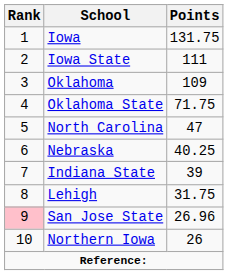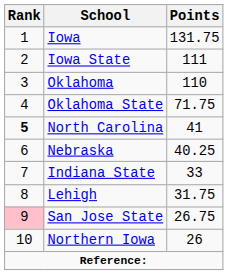 <table class="wikitable" style="text-align:center">
 <tr>
 <th>Rank</th>
 <th>School</th>
 <th>Points</th>
 </tr>
 <tr>
 <td>1</td>
 <td align=left><a href='#'>Iowa</a></td>
 <td>131.75</td>
 </tr>
 <tr>
 <td>2</td>
 <td align=left><a href='#'>Iowa State</a></td>
 <td>111</td>
 </tr>
 <tr>
 <td>3</td>
 <td align=left><a href='#'>Oklahoma</a></td>
-<td>109</td>
+<td>110</td>
 </tr>
 <tr>
 <td>4</td>
 <td align=left><a href='#'>Oklahoma State</a></td>
 <td>71.75</td>
 </tr>
 <tr>
-<td>5</td>
+<td><strong>5</strong></td>
 <td align=left><a href='#'>North Carolina</a></td>
-<td>47</td>
+<td>41</td>
 </tr>
 <tr>
 <td>6</td>
 <td align=left><a href='#'>Nebraska</a></td>
 <td>40.25</td>
 </tr>
 <tr>
 <td>7</td>
 <td align=left><a href='#'>Indiana State</a></td>
-<td>39</td>
+<td>33</td>
 </tr>
 <tr>
 <td>8</td>
 <td align=left><a href='#'>Lehigh</a></td>
 <td>31.75</td>
 </tr>
 <tr>
 <td style="background: pink;">9</td>
 <td align=left><a href='#'>San Jose State</a></td>
-<td>26.96</td>
+<td>26.75</td>
 </tr>
 <tr>
 <td>10</td>
 <td align=left><a href='#'>Northern Iowa</a></td>
 <td>26</td>
 </tr>
 <tr>
 <td colspan="3"  style="font-size:8pt; text-align:center;"><strong>Reference:</strong></td>
 </tr>
 </table>
